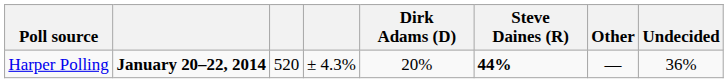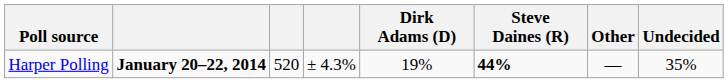 <table class="wikitable">
 <tr valign= bottom>
 <th>Poll source</th>
 <th></th>
 <th></th>
 <th></th>
 <th style="width:100px;">Dirk<br>Adams (D)</th>
 <th style="width:100px;">Steve<br>Daines (R)</th>
 <th>Other</th>
 <th>Undecided</th>
 </tr>
 <tr>
 <td><a href='#'>Harper Polling</a></td>
 <td align=center><strong>January 20–22, 2014</strong></td>
 <td align=center>520</td>
 <td align=center>± 4.3%</td>
-<td align=center>20%</td>
+<td align=center>19%</td>
 <td><strong>44%</strong></td>
 <td align=center>—</td>
-<td align=center>36%</td>
+<td align=center>35%</td>
 </tr>
 </table>
